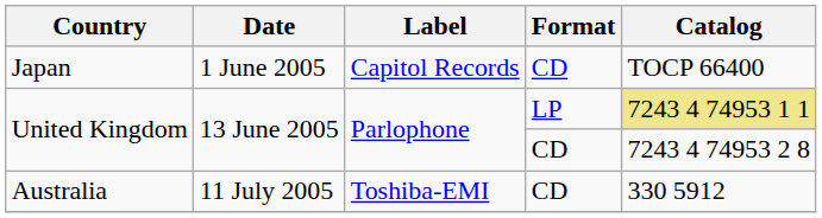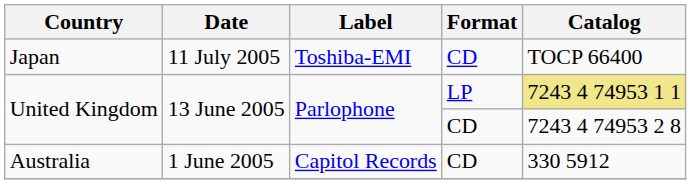 <table class="wikitable" style="font-size: 100%">
 <tr>
 <th>Country</th>
 <th>Date</th>
 <th>Label</th>
 <th>Format</th>
 <th>Catalog</th>
 </tr>
 <tr>
 <td rowspan="1">Japan</td>
-<td rowspan="1">1 June 2005</td>
-<td rowspan="1"><a href='#'>Capitol Records</a></td>
+<td rowspan="1">11 July 2005</td>
+<td rowspan="1"><a href='#'>Toshiba-EMI</a></td>
 <td rowspan="1"><a href='#'>CD</a></td>
 <td rowspan="1">TOCP 66400</td>
 </tr>
 <tr>
 <td rowspan="2">United Kingdom</td>
 <td rowspan="2">13 June 2005</td>
 <td rowspan="2"><a href='#'>Parlophone</a></td>
 <td><a href='#'>LP</a></td>
 <td style="background: khaki;">7243 4 74953 1 1</td>
 </tr>
 <tr>
 <td>CD</td>
 <td>7243 4 74953 2 8</td>
 </tr>
 <tr>
 <td rowspan="1">Australia</td>
-<td rowspan="1">11 July 2005</td>
-<td rowspan="1"><a href='#'>Toshiba-EMI</a></td>
+<td rowspan="1">1 June 2005</td>
+<td rowspan="1"><a href='#'>Capitol Records</a></td>
 <td rowspan="1">CD</td>
 <td rowspan="1">330 5912</td>
 </tr>
 <tr>
 </tr>
 </table>
